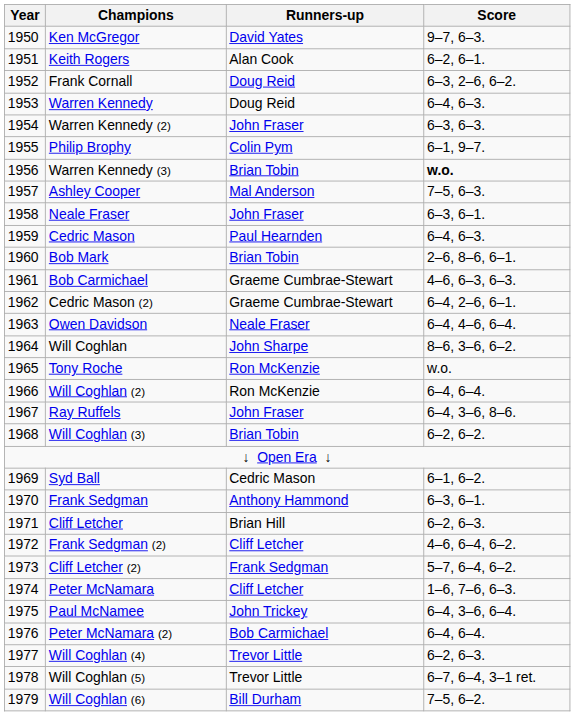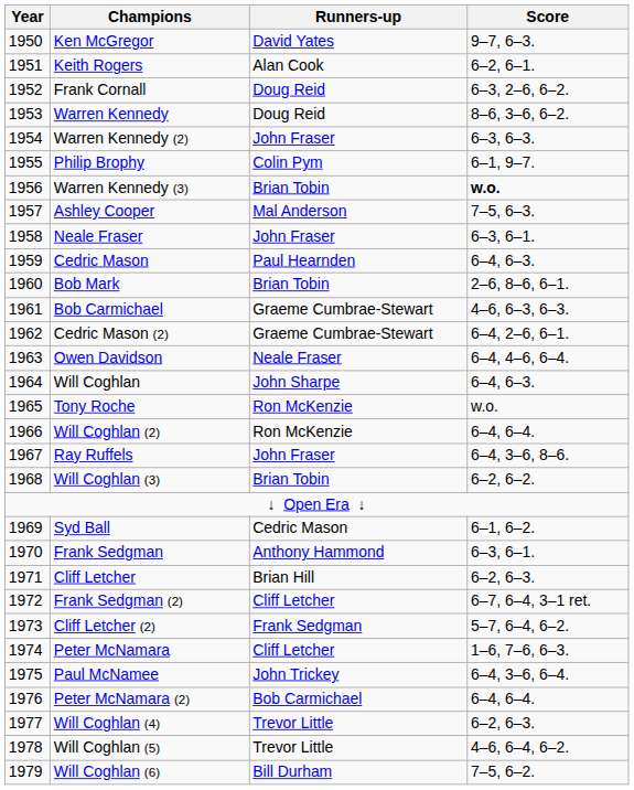 <table class="wikitable sortable">
 <tr>
 <th style="width:40px">Year</th>
 <th style="width:200px">Champions</th>
 <th style="width:220px">Runners-up</th>
 <th style="width:160px" class="unsortable">Score</th>
 </tr>
 <tr>
 <td>1950</td>
 <td> <a href='#'>Ken McGregor</a></td>
 <td> <a href='#'>David Yates</a></td>
 <td>9–7, 6–3.</td>
 </tr>
 <tr>
 <td>1951</td>
 <td> <a href='#'>Keith Rogers</a></td>
 <td> Alan Cook</td>
 <td>6–2, 6–1.</td>
 </tr>
 <tr>
 <td>1952</td>
 <td> Frank Cornall</td>
 <td> <a href='#'>Doug Reid</a></td>
 <td>6–3, 2–6, 6–2.</td>
 </tr>
 <tr>
 <td>1953</td>
 <td> <a href='#'>Warren Kennedy</a></td>
 <td> Doug Reid</td>
-<td>6–4, 6–3.</td>
+<td>8–6, 3–6, 6–2.</td>
 </tr>
 <tr>
 <td>1954</td>
 <td> Warren Kennedy <small>(2)</small></td>
 <td> <a href='#'>John Fraser</a></td>
 <td>6–3, 6–3.</td>
 </tr>
 <tr>
 <td>1955</td>
 <td> <a href='#'>Philip Brophy</a></td>
 <td> <a href='#'>Colin Pym</a></td>
 <td>6–1, 9–7.</td>
 </tr>
 <tr>
 <td>1956</td>
 <td> Warren Kennedy <small>(3)</small></td>
 <td> <a href='#'>Brian Tobin</a></td>
 <td><strong>w.o.</strong></td>
 </tr>
 <tr>
 <td>1957</td>
 <td> <a href='#'>Ashley Cooper</a></td>
 <td> <a href='#'>Mal Anderson</a></td>
 <td>7–5, 6–3.</td>
 </tr>
 <tr>
 <td>1958</td>
 <td> <a href='#'>Neale Fraser</a></td>
 <td> <a href='#'>John Fraser</a></td>
 <td>6–3, 6–1.</td>
 </tr>
 <tr>
 <td>1959</td>
 <td> <a href='#'>Cedric Mason</a></td>
 <td> <a href='#'>Paul Hearnden</a></td>
 <td>6–4, 6–3.</td>
 </tr>
 <tr>
 <td>1960</td>
 <td> <a href='#'>Bob Mark</a></td>
 <td> <a href='#'>Brian Tobin</a></td>
 <td>2–6, 8–6, 6–1.</td>
 </tr>
 <tr>
 <td>1961</td>
 <td> <a href='#'>Bob Carmichael</a></td>
 <td> Graeme Cumbrae-Stewart</td>
 <td>4–6, 6–3, 6–3.</td>
 </tr>
 <tr>
 <td>1962</td>
 <td> Cedric Mason <small>(2)</small></td>
 <td> Graeme Cumbrae-Stewart</td>
 <td>6–4, 2–6, 6–1.</td>
 </tr>
 <tr>
 <td>1963</td>
 <td> <a href='#'>Owen Davidson</a></td>
 <td> <a href='#'>Neale Fraser</a></td>
 <td>6–4, 4–6, 6–4.</td>
 </tr>
 <tr>
 <td>1964</td>
 <td> Will Coghlan</td>
 <td> <a href='#'>John Sharpe</a></td>
-<td>8–6, 3–6, 6–2.</td>
+<td>6–4, 6–3.</td>
 </tr>
 <tr>
 <td>1965</td>
 <td> <a href='#'>Tony Roche</a></td>
 <td> <a href='#'>Ron McKenzie</a></td>
 <td>w.o.</td>
 </tr>
 <tr>
 <td>1966</td>
 <td> <a href='#'>Will Coghlan</a> <small>(2)</small></td>
 <td> Ron McKenzie</td>
 <td>6–4, 6–4.</td>
 </tr>
 <tr>
 <td>1967</td>
 <td> <a href='#'>Ray Ruffels</a></td>
 <td> <a href='#'>John Fraser</a></td>
 <td>6–4, 3–6, 8–6.</td>
 </tr>
 <tr>
 <td>1968</td>
 <td> <a href='#'>Will Coghlan</a> <small>(3)</small></td>
 <td> <a href='#'>Brian Tobin</a></td>
 <td>6–2, 6–2.</td>
 </tr>
 <tr>
 <td colspan=4 align=center>↓  <a href='#'>Open Era</a>  ↓</td>
 </tr>
 <tr>
 <td>1969</td>
 <td> <a href='#'>Syd Ball</a></td>
 <td> Cedric Mason</td>
 <td>6–1, 6–2.</td>
 </tr>
 <tr>
 <td>1970</td>
 <td> <a href='#'>Frank Sedgman</a></td>
 <td> <a href='#'>Anthony Hammond</a></td>
 <td>6–3, 6–1.</td>
 </tr>
 <tr>
 <td>1971</td>
 <td> <a href='#'>Cliff Letcher</a></td>
 <td> Brian Hill</td>
 <td>6–2, 6–3.</td>
 </tr>
 <tr>
 <td>1972</td>
 <td> <a href='#'>Frank Sedgman</a> <small>(2)</small></td>
 <td> <a href='#'>Cliff Letcher</a></td>
-<td>4–6, 6–4, 6–2.</td>
+<td>6–7, 6–4, 3–1 ret.</td>
 </tr>
 <tr>
 <td>1973</td>
 <td> <a href='#'>Cliff Letcher</a> <small>(2)</small></td>
 <td> <a href='#'>Frank Sedgman</a></td>
 <td>5–7, 6–4, 6–2.</td>
 </tr>
 <tr>
 <td>1974</td>
 <td> <a href='#'>Peter McNamara</a></td>
 <td> <a href='#'>Cliff Letcher</a></td>
 <td>1–6, 7–6, 6–3.</td>
 </tr>
 <tr>
 <td>1975</td>
 <td> <a href='#'>Paul McNamee</a></td>
 <td> <a href='#'>John Trickey</a></td>
 <td>6–4, 3–6, 6–4.</td>
 </tr>
 <tr>
 <td>1976</td>
 <td> <a href='#'>Peter McNamara</a> <small>(2)</small></td>
 <td> <a href='#'>Bob Carmichael</a></td>
 <td>6–4, 6–4.</td>
 </tr>
 <tr>
 <td>1977</td>
 <td> <a href='#'>Will Coghlan</a> <small>(4)</small></td>
 <td> <a href='#'>Trevor Little</a></td>
 <td>6–2, 6–3.</td>
 </tr>
 <tr>
 <td>1978</td>
 <td> Will Coghlan <small>(5)</small></td>
 <td> Trevor Little</td>
-<td>6–7, 6–4, 3–1 ret.</td>
+<td>4–6, 6–4, 6–2.</td>
 </tr>
 <tr>
 <td>1979</td>
 <td> <a href='#'>Will Coghlan</a> <small>(6)</small></td>
 <td> <a href='#'>Bill Durham</a></td>
 <td>7–5, 6–2.</td>
 </tr>
 </table>
